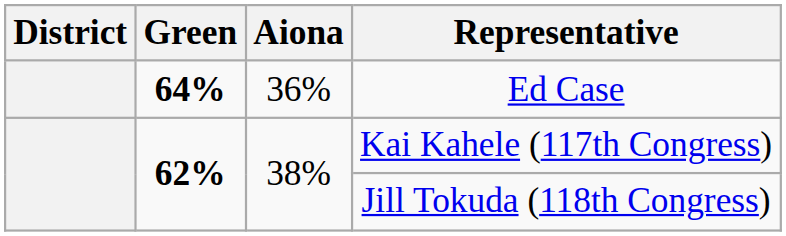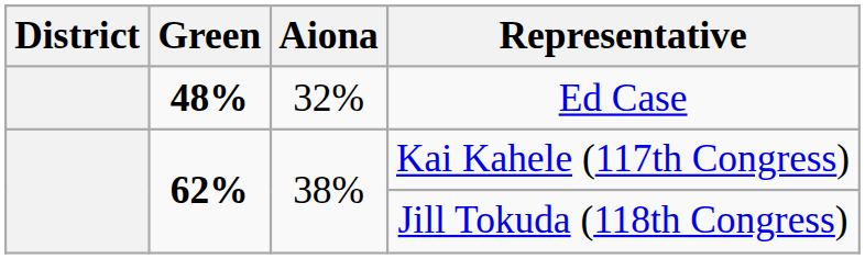 <table class=wikitable>
 <tr>
 <th>District</th>
 <th>Green</th>
 <th>Aiona</th>
 <th>Representative</th>
 </tr>
 <tr align=center>
 <th></th>
-<td><strong>64%</strong></td>
-<td>36%</td>
+<td><strong>48%</strong></td>
+<td>32%</td>
 <td><a href='#'>Ed Case</a></td>
 </tr>
 <tr align=center>
 <th rowspan=2 ></th>
 <td rowspan=2><strong>62%</strong></td>
 <td rowspan=2>38%</td>
 <td><a href='#'>Kai Kahele</a> (<a href='#'>117th Congress</a>)</td>
 </tr>
 <tr align=center>
 <td><a href='#'>Jill Tokuda</a> (<a href='#'>118th Congress</a>)</td>
 </tr>
 </table>
